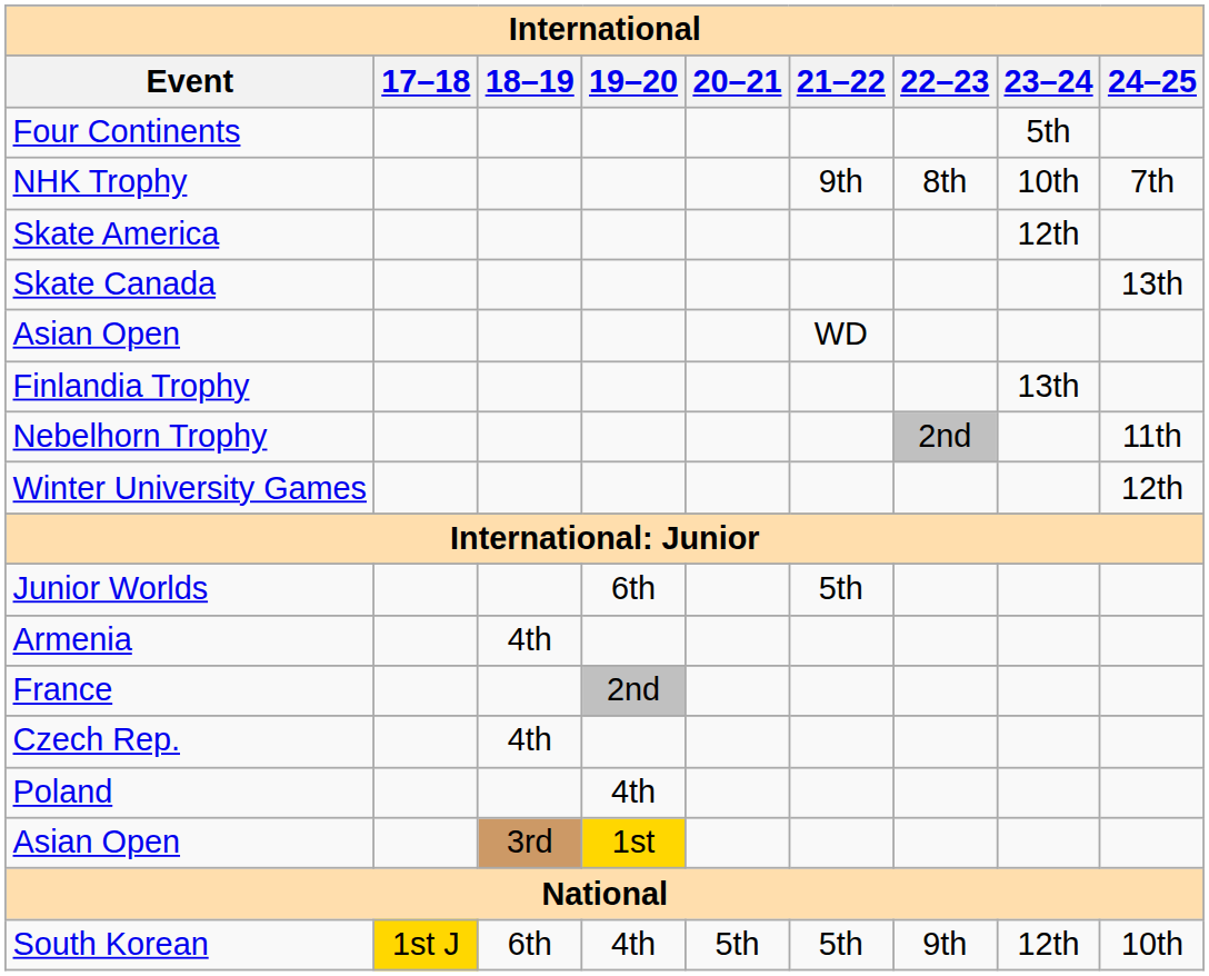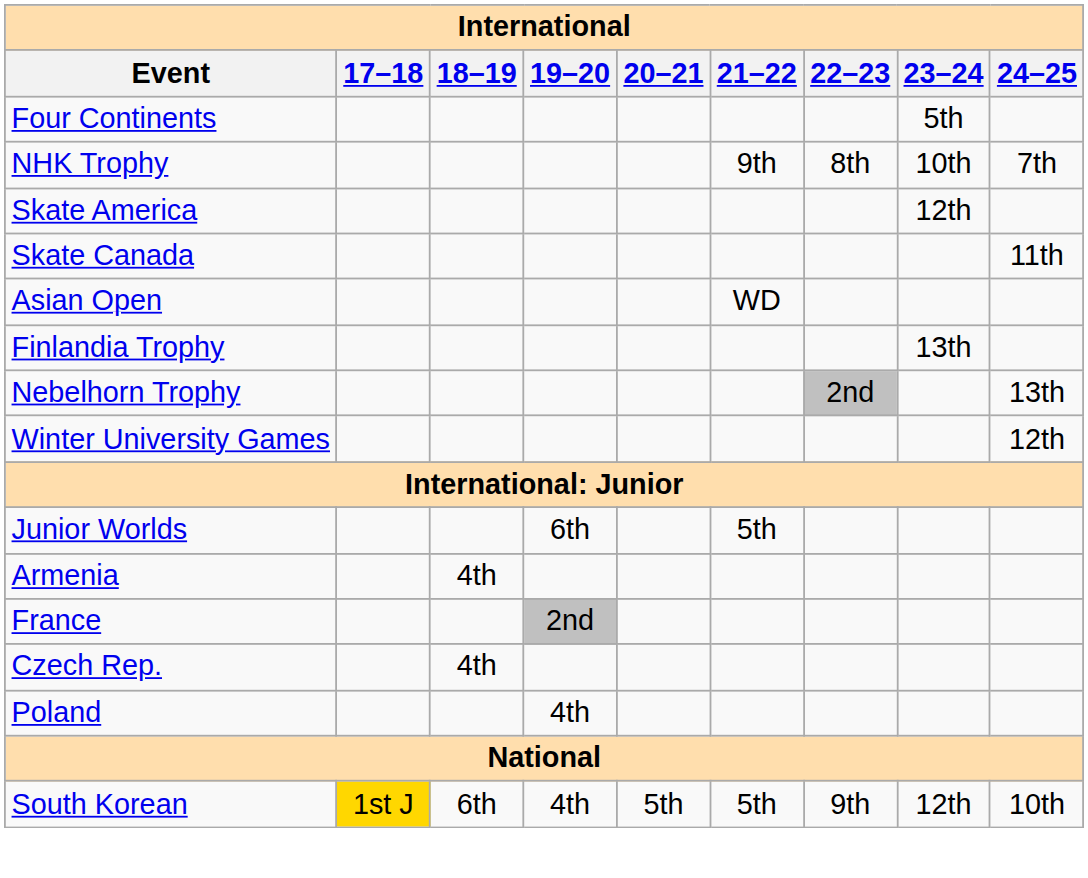 <table class="wikitable" style="text-align:center">
 <tr>
 <th colspan=9 style="background-color: #ffdead; " align="center">International</th>
 </tr>
 <tr>
 <th>Event</th>
 <th><a href='#'>17–18</a></th>
 <th><a href='#'>18–19</a></th>
 <th><a href='#'>19–20</a></th>
 <th><a href='#'>20–21</a></th>
 <th><a href='#'>21–22</a></th>
 <th><a href='#'>22–23</a></th>
 <th><a href='#'>23–24</a></th>
 <th><a href='#'>24–25</a></th>
 </tr>
 <tr>
 <td align=left><a href='#'>Four Continents</a></td>
 <td></td>
 <td></td>
 <td></td>
 <td></td>
 <td></td>
 <td></td>
 <td>5th</td>
 <td></td>
 </tr>
 <tr>
 <td align=left> <a href='#'>NHK Trophy</a></td>
 <td></td>
 <td></td>
 <td></td>
 <td></td>
 <td>9th</td>
 <td>8th</td>
 <td>10th</td>
 <td>7th</td>
 </tr>
 <tr>
 <td align=left> <a href='#'>Skate America</a></td>
 <td></td>
 <td></td>
 <td></td>
 <td></td>
 <td></td>
 <td></td>
 <td>12th</td>
 <td></td>
 </tr>
 <tr>
 <td align=left> <a href='#'>Skate Canada</a></td>
 <td></td>
 <td></td>
 <td></td>
 <td></td>
 <td></td>
 <td></td>
 <td></td>
-<td>13th</td>
+<td>11th</td>
 </tr>
 <tr>
 <td align="left"> <a href='#'>Asian Open</a></td>
 <td></td>
 <td></td>
 <td></td>
 <td></td>
 <td>WD</td>
 <td></td>
 <td></td>
 <td></td>
 </tr>
 <tr>
 <td align=left> <a href='#'>Finlandia Trophy</a></td>
 <td></td>
 <td></td>
 <td></td>
 <td></td>
 <td></td>
 <td></td>
 <td>13th</td>
 <td></td>
 </tr>
 <tr>
 <td align=left> <a href='#'>Nebelhorn Trophy</a></td>
 <td></td>
 <td></td>
 <td></td>
 <td></td>
 <td></td>
 <td bgcolor=silver>2nd</td>
 <td></td>
-<td>11th</td>
+<td>13th</td>
 </tr>
 <tr>
 <td align=left><a href='#'>Winter University Games</a></td>
 <td></td>
 <td></td>
 <td></td>
 <td></td>
 <td></td>
 <td></td>
 <td></td>
 <td>12th</td>
 </tr>
 <tr>
 <th colspan=9 style="background-color: #ffdead; " align="center">International: Junior</th>
 </tr>
 <tr>
 <td align=left><a href='#'>Junior Worlds</a></td>
 <td></td>
 <td></td>
 <td>6th</td>
 <td></td>
 <td>5th</td>
 <td></td>
 <td></td>
 <td></td>
 </tr>
 <tr>
 <td align=left> <a href='#'>Armenia</a></td>
 <td></td>
 <td>4th</td>
 <td></td>
 <td></td>
 <td></td>
 <td></td>
 <td></td>
 <td></td>
 </tr>
 <tr>
 <td align=left> <a href='#'>France</a></td>
 <td></td>
 <td></td>
 <td bgcolor=silver>2nd</td>
 <td></td>
 <td></td>
 <td></td>
 <td></td>
 <td></td>
 </tr>
 <tr>
 <td align=left> <a href='#'>Czech Rep.</a></td>
 <td></td>
 <td>4th</td>
 <td></td>
 <td></td>
 <td></td>
 <td></td>
 <td></td>
 <td></td>
 </tr>
 <tr>
 <td align=left> <a href='#'>Poland</a></td>
 <td></td>
 <td></td>
 <td>4th</td>
 <td></td>
 <td></td>
 <td></td>
 <td></td>
 <td></td>
 </tr>
 <tr>
-<td align=left><a href='#'>Asian Open</a></td>
-<td></td>
-<td bgcolor=cc9966>3rd</td>
-<td bgcolor=gold>1st</td>
-<td></td>
-<td></td>
-<td></td>
-<td></td>
-<td></td>
-</tr>
-<tr>
 <th colspan=9 style="background-color: #ffdead; " align="center">National</th>
 </tr>
 <tr>
 <td align=left><a href='#'>South Korean</a></td>
 <td bgcolor=gold>1st J</td>
 <td>6th</td>
 <td>4th</td>
 <td>5th</td>
 <td>5th</td>
 <td>9th</td>
 <td>12th</td>
 <td>10th</td>
 </tr>
 </table>
